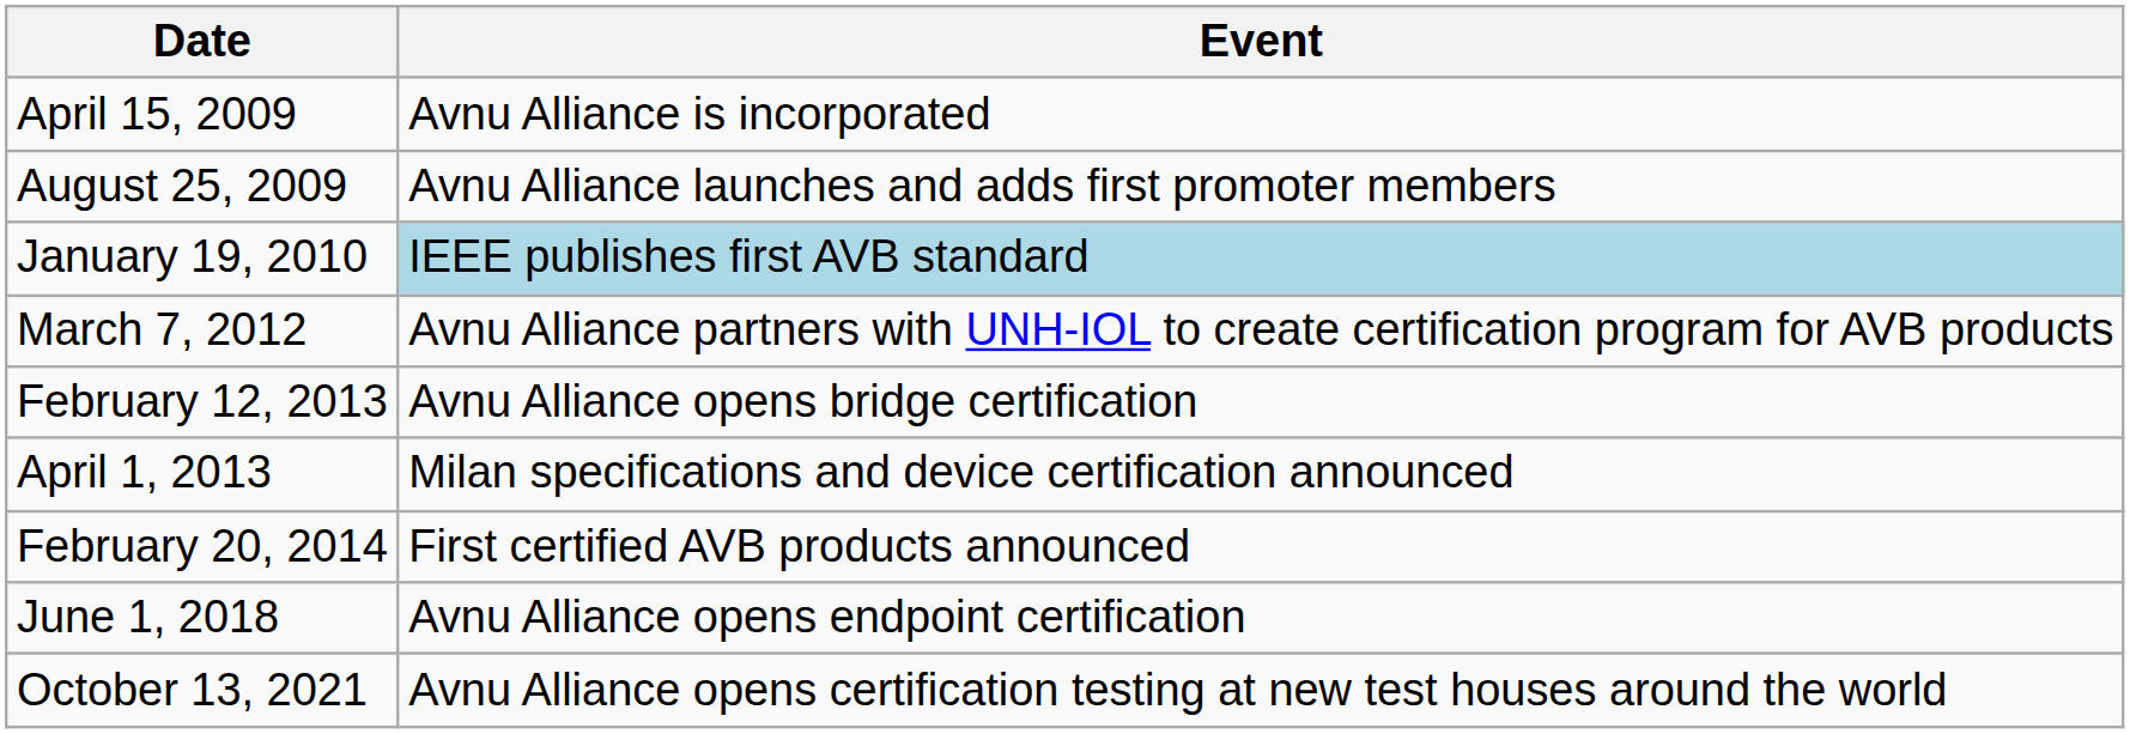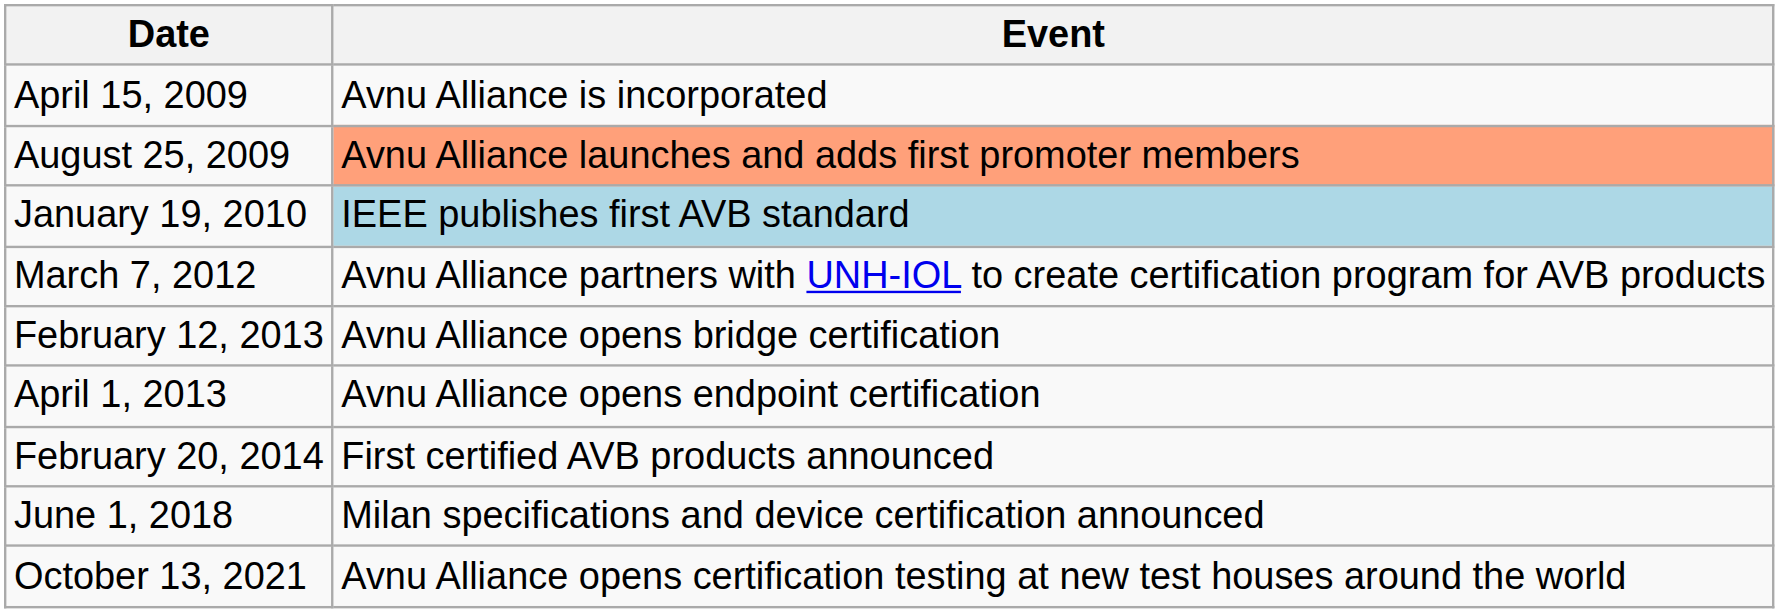 <table class="wikitable">
 <tr>
 <th>Date</th>
 <th>Event</th>
 </tr>
 <tr>
 <td>April 15, 2009</td>
 <td>Avnu Alliance is incorporated</td>
 </tr>
 <tr>
 <td>August 25, 2009</td>
-<td>Avnu Alliance launches and adds first promoter members</td>
+<td style="background: lightsalmon;">Avnu Alliance launches and adds first promoter members</td>
 </tr>
 <tr>
 <td>January 19, 2010</td>
 <td style="background: lightblue;">IEEE publishes first AVB standard</td>
 </tr>
 <tr>
 <td>March 7, 2012</td>
 <td>Avnu Alliance partners with <a href='#'>UNH-IOL</a> to create certification program for AVB products</td>
 </tr>
 <tr>
 <td>February 12, 2013</td>
 <td>Avnu Alliance opens bridge certification</td>
 </tr>
 <tr>
 <td>April 1, 2013</td>
-<td>Milan specifications and device certification announced</td>
+<td>Avnu Alliance opens endpoint certification</td>
 </tr>
 <tr>
 <td>February 20, 2014</td>
 <td>First certified AVB products announced</td>
 </tr>
 <tr>
 <td>June 1, 2018</td>
-<td>Avnu Alliance opens endpoint certification</td>
+<td>Milan specifications and device certification announced</td>
 </tr>
 <tr>
 <td>October 13, 2021</td>
 <td>Avnu Alliance opens certification testing at new test houses around the world</td>
 </tr>
 </table>
